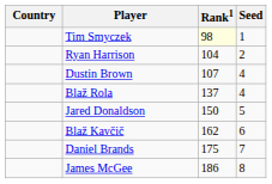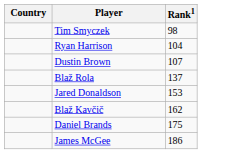 <table class="sortable wikitable">
 <tr>
 <th width="70">Country</th>
 <th width="175">Player</th>
 <th>Rank<sup>1</sup></th>
-<th>Seed</th>
 </tr>
 <tr>
 <td></td>
 <td><a href='#'>Tim Smyczek</a></td>
-<td style="background: lightyellow;">98</td>
-<td>1</td>
+<td>98</td>
 </tr>
 <tr>
 <td></td>
 <td><a href='#'>Ryan Harrison</a></td>
 <td>104</td>
-<td>2</td>
 </tr>
 <tr>
 <td></td>
 <td><a href='#'>Dustin Brown</a></td>
 <td>107</td>
-<td>4</td>
 </tr>
 <tr>
 <td></td>
 <td><a href='#'>Blaž Rola</a></td>
 <td>137</td>
-<td>4</td>
 </tr>
 <tr>
 <td></td>
 <td><a href='#'>Jared Donaldson</a></td>
-<td>150</td>
-<td>5</td>
+<td>153</td>
 </tr>
 <tr>
 <td></td>
 <td><a href='#'>Blaž Kavčič</a></td>
 <td>162</td>
-<td>6</td>
 </tr>
 <tr>
 <td></td>
 <td><a href='#'>Daniel Brands</a></td>
 <td>175</td>
-<td>7</td>
 </tr>
 <tr>
 <td></td>
 <td><a href='#'>James McGee</a></td>
 <td>186</td>
-<td>8</td>
 </tr>
 </table>
